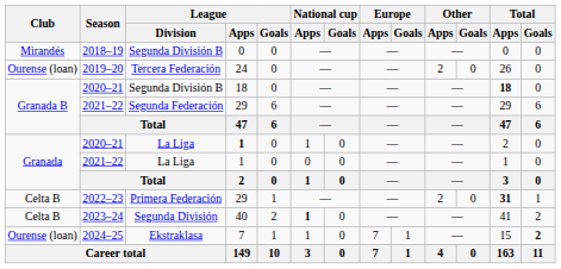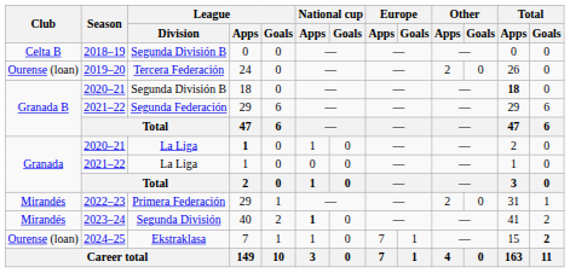 <table class="wikitable" style="text-align:center">
 <tr>
 <th rowspan="2">Club</th>
 <th rowspan="2">Season</th>
 <th colspan="3">League</th>
 <th colspan="2">National cup</th>
 <th colspan="2">Europe</th>
 <th colspan="2">Other</th>
 <th colspan="2">Total</th>
 </tr>
 <tr>
 <th>Division</th>
 <th>Apps</th>
 <th>Goals</th>
 <th>Apps</th>
 <th>Goals</th>
 <th>Apps</th>
 <th>Goals</th>
 <th>Apps</th>
 <th>Goals</th>
 <th>Apps</th>
 <th>Goals</th>
 </tr>
 <tr>
-<td><a href='#'>Mirandés</a></td>
+<td><a href='#'>Celta B</a></td>
 <td><a href='#'>2018–19</a></td>
 <td><a href='#'>Segunda División B</a></td>
 <td>0</td>
 <td>0</td>
 <td colspan="2">—</td>
 <td colspan="2">—</td>
 <td colspan="2">—</td>
 <td>0</td>
 <td>0</td>
 </tr>
 <tr>
 <td><a href='#'>Ourense</a> (loan)</td>
 <td><a href='#'>2019–20</a></td>
 <td><a href='#'>Tercera Federación</a></td>
 <td>24</td>
 <td>0</td>
 <td colspan="2">—</td>
 <td colspan="2">—</td>
 <td>2</td>
 <td>0</td>
 <td>26</td>
 <td>0</td>
 </tr>
 <tr>
 <td rowspan="3"><a href='#'>Granada B</a></td>
 <td><a href='#'>2020–21</a></td>
 <td>Segunda División B</td>
 <td>18</td>
 <td>0</td>
 <td colspan="2">—</td>
 <td colspan="2">—</td>
 <td colspan="2">—</td>
 <td><strong>18</strong></td>
 <td>0</td>
 </tr>
 <tr>
 <td><a href='#'>2021–22</a></td>
 <td><a href='#'>Segunda Federación</a></td>
 <td>29</td>
 <td>6</td>
 <td colspan="2">—</td>
 <td colspan="2">—</td>
 <td colspan="2">—</td>
 <td>29</td>
 <td>6</td>
 </tr>
 <tr>
 <th colspan="2">Total</th>
 <th>47</th>
 <th>6</th>
 <th colspan="2">—</th>
 <th colspan="2">—</th>
 <th colspan="2">—</th>
 <th>47</th>
 <th>6</th>
 </tr>
 <tr>
 <td rowspan="3"><a href='#'>Granada</a></td>
 <td><a href='#'>2020–21</a></td>
 <td><a href='#'>La Liga</a></td>
 <td><strong>1</strong></td>
 <td>0</td>
 <td>1</td>
 <td>0</td>
 <td colspan="2">—</td>
 <td colspan="2">—</td>
 <td>2</td>
 <td>0</td>
 </tr>
 <tr>
 <td><a href='#'>2021–22</a></td>
 <td>La Liga</td>
 <td>1</td>
 <td>0</td>
 <td>0</td>
 <td>0</td>
 <td colspan="2">—</td>
 <td colspan="2">—</td>
 <td>1</td>
 <td>0</td>
 </tr>
 <tr>
 <th colspan="2">Total</th>
 <th>2</th>
 <th>0</th>
 <th>1</th>
 <th>0</th>
 <th colspan="2">—</th>
 <th colspan="2">—</th>
 <th>3</th>
 <th>0</th>
 </tr>
 <tr>
-<td>Celta B</td>
+<td><a href='#'>Mirandés</a></td>
 <td><a href='#'>2022–23</a></td>
 <td><a href='#'>Primera Federación</a></td>
 <td>29</td>
 <td>1</td>
 <td colspan="2">—</td>
 <td colspan="2">—</td>
 <td>2</td>
 <td>0</td>
-<td><strong>31</strong></td>
+<td>31</td>
 <td>1</td>
 </tr>
 <tr>
-<td>Celta B</td>
+<td><a href='#'>Mirandés</a></td>
 <td><a href='#'>2023–24</a></td>
 <td><a href='#'>Segunda División</a></td>
 <td>40</td>
 <td>2</td>
 <td><strong>1</strong></td>
 <td>0</td>
 <td colspan="2">—</td>
 <td colspan="2">—</td>
 <td>41</td>
 <td>2</td>
 </tr>
 <tr>
 <td><a href='#'>Ourense</a> (loan)</td>
 <td><a href='#'>2024–25</a></td>
 <td><a href='#'>Ekstraklasa</a></td>
 <td>7</td>
 <td>1</td>
 <td>1</td>
 <td>0</td>
 <td>7</td>
 <td>1</td>
 <td colspan="2">—</td>
 <td>15</td>
 <td><strong>2</strong></td>
 </tr>
 <tr>
 <th colspan="3">Career total</th>
 <th>149</th>
 <th>10</th>
 <th>3</th>
 <th>0</th>
 <th>7</th>
 <th>1</th>
 <th>4</th>
 <th>0</th>
 <th>163</th>
 <th>11</th>
 </tr>
 </table>
